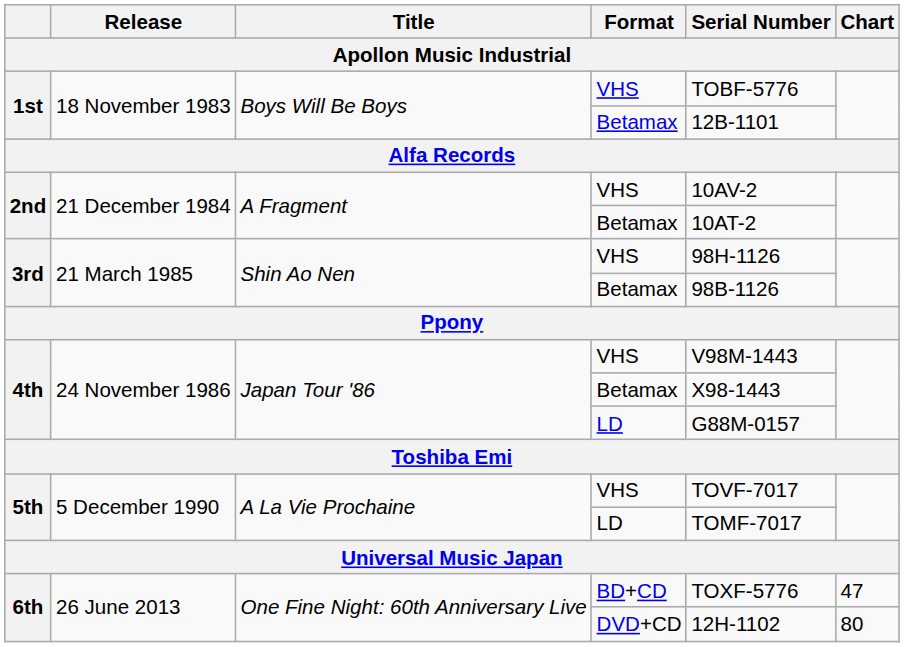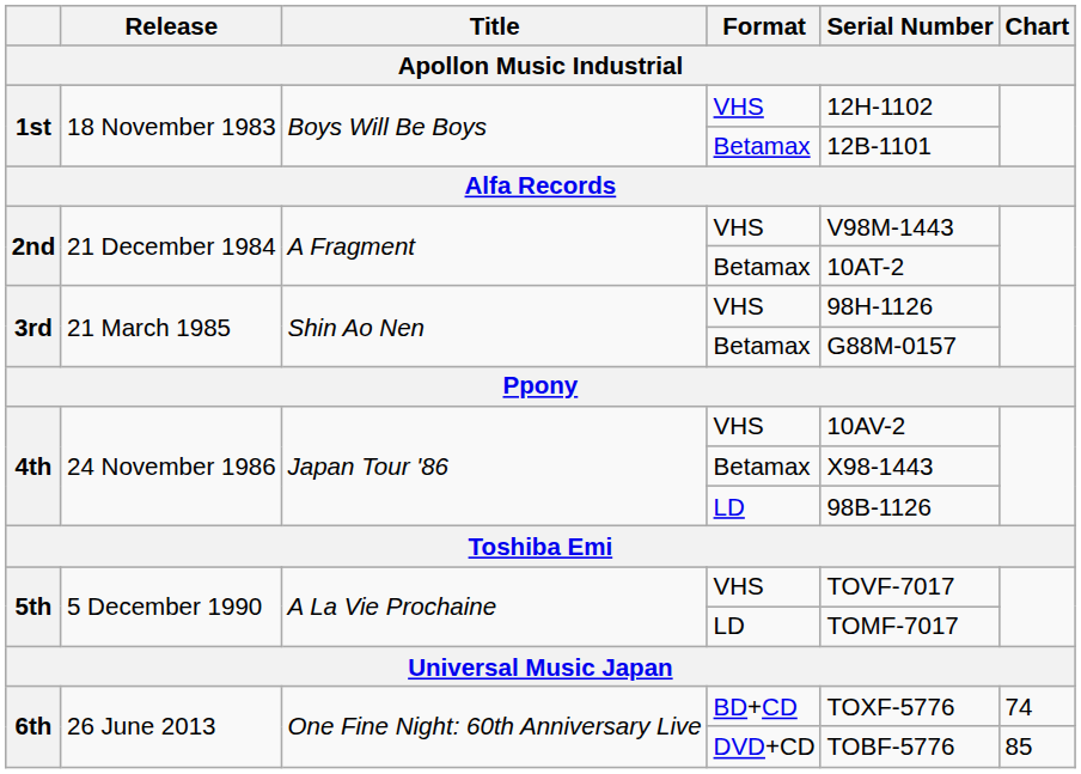 <table class="wikitable" style="font-size:small">
 <tr>
 <th></th>
 <th>Release</th>
 <th>Title</th>
 <th>Format</th>
 <th>Serial Number</th>
 <th>Chart</th>
 </tr>
 <tr>
 <th colspan="6">Apollon Music Industrial</th>
 </tr>
 <tr>
 <th rowspan="2">1st</th>
 <td rowspan="2">18 November 1983</td>
 <td rowspan="2"><em>Boys Will Be Boys</em></td>
 <td><a href='#'>VHS</a></td>
-<td>TOBF-5776</td>
+<td>12H-1102</td>
 <td rowspan="2"></td>
 </tr>
 <tr>
 <td><a href='#'>Betamax</a></td>
 <td>12B-1101</td>
 </tr>
 <tr>
 <th colspan="6"><a href='#'>Alfa Records</a></th>
 </tr>
 <tr>
 <th rowspan="2">2nd</th>
 <td rowspan="2">21 December 1984</td>
 <td rowspan="2"><em>A Fragment</em></td>
 <td>VHS</td>
-<td>10AV-2</td>
+<td>V98M-1443</td>
 <td rowspan="2"></td>
 </tr>
 <tr>
 <td>Betamax</td>
 <td>10AT-2</td>
 </tr>
 <tr>
 <th rowspan="2">3rd</th>
 <td rowspan="2">21 March 1985</td>
 <td rowspan="2"><em>Shin Ao Nen</em></td>
 <td>VHS</td>
 <td>98H-1126</td>
 <td rowspan="2"></td>
 </tr>
 <tr>
 <td>Betamax</td>
-<td>98B-1126</td>
+<td>G88M-0157</td>
 </tr>
 <tr>
 <th colspan="6"><a href='#'>Ppony</a></th>
 </tr>
 <tr>
 <th rowspan="3">4th</th>
 <td rowspan="3">24 November 1986</td>
 <td rowspan="3"><em>Japan Tour '86</em></td>
 <td>VHS</td>
-<td>V98M-1443</td>
+<td>10AV-2</td>
 <td rowspan="3"></td>
 </tr>
 <tr>
 <td>Betamax</td>
 <td>X98-1443</td>
 </tr>
 <tr>
 <td><a href='#'>LD</a></td>
-<td>G88M-0157</td>
+<td>98B-1126</td>
 </tr>
 <tr>
 <th colspan="6"><a href='#'>Toshiba Emi</a></th>
 </tr>
 <tr>
 <th rowspan="2">5th</th>
 <td rowspan="2">5 December 1990</td>
 <td rowspan="2"><em>A La Vie Prochaine</em></td>
 <td>VHS</td>
 <td>TOVF-7017</td>
 <td rowspan="2"></td>
 </tr>
 <tr>
 <td>LD</td>
 <td>TOMF-7017</td>
 </tr>
 <tr>
 <th colspan="6"><a href='#'>Universal Music Japan</a></th>
 </tr>
 <tr>
 <th rowspan="2">6th</th>
 <td rowspan="2">26 June 2013</td>
 <td rowspan="2"><em>One Fine Night: 60th Anniversary Live</em></td>
 <td><a href='#'>BD</a>+<a href='#'>CD</a></td>
 <td>TOXF-5776</td>
-<td>47</td>
+<td>74</td>
 </tr>
 <tr>
 <td><a href='#'>DVD</a>+CD</td>
-<td>12H-1102</td>
-<td>80</td>
+<td>TOBF-5776</td>
+<td>85</td>
 </tr>
 </table>
